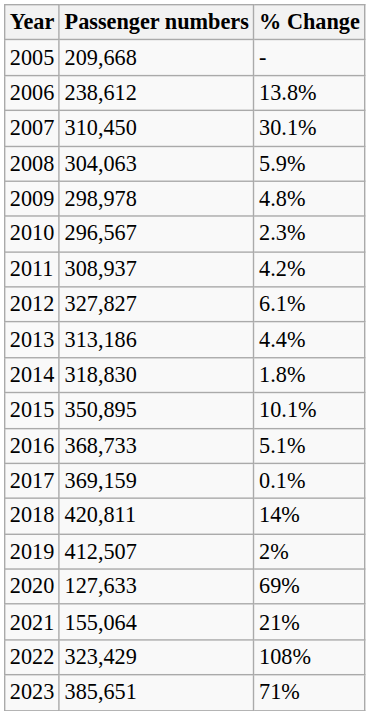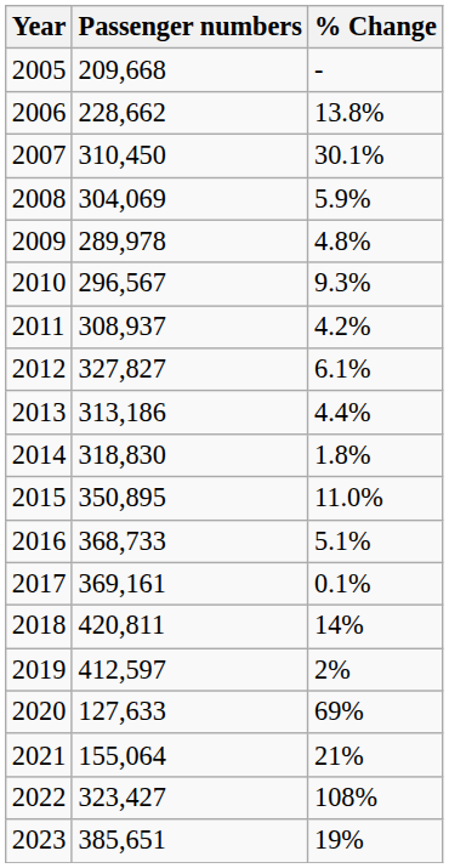 <table class="wikitable">
 <tr>
 <th>Year</th>
 <th>Passenger numbers</th>
 <th>% Change</th>
 </tr>
 <tr>
 <td>2005</td>
 <td>209,668</td>
 <td>-</td>
 </tr>
 <tr>
 <td>2006</td>
-<td>238,612</td>
+<td>228,662</td>
 <td>13.8%</td>
 </tr>
 <tr>
 <td>2007</td>
 <td>310,450</td>
 <td> 30.1%</td>
 </tr>
 <tr>
 <td>2008</td>
-<td>304,063</td>
+<td>304,069</td>
 <td> 5.9%</td>
 </tr>
 <tr>
 <td>2009</td>
-<td>298,978</td>
+<td>289,978</td>
 <td> 4.8%</td>
 </tr>
 <tr>
 <td>2010</td>
 <td>296,567</td>
-<td> 2.3%</td>
+<td> 9.3%</td>
 </tr>
 <tr>
 <td>2011</td>
 <td>308,937</td>
 <td> 4.2%</td>
 </tr>
 <tr>
 <td>2012</td>
 <td>327,827</td>
 <td> 6.1%</td>
 </tr>
 <tr>
 <td>2013</td>
 <td>313,186</td>
 <td> 4.4%</td>
 </tr>
 <tr>
 <td>2014</td>
 <td>318,830</td>
 <td> 1.8%</td>
 </tr>
 <tr>
 <td>2015</td>
 <td>350,895</td>
-<td> 10.1%</td>
+<td> 11.0%</td>
 </tr>
 <tr>
 <td>2016</td>
 <td>368,733</td>
 <td> 5.1%</td>
 </tr>
 <tr>
 <td>2017</td>
-<td>369,159</td>
+<td>369,161</td>
 <td> 0.1%</td>
 </tr>
 <tr>
 <td>2018</td>
 <td>420,811</td>
 <td> 14%</td>
 </tr>
 <tr>
 <td>2019</td>
-<td>412,507</td>
+<td>412,597</td>
 <td> 2%</td>
 </tr>
 <tr>
 <td>2020</td>
 <td>127,633</td>
 <td> 69%</td>
 </tr>
 <tr>
 <td>2021</td>
 <td>155,064</td>
 <td> 21%</td>
 </tr>
 <tr>
 <td>2022</td>
-<td>323,429</td>
+<td>323,427</td>
 <td>108%</td>
 </tr>
 <tr>
 <td>2023</td>
 <td>385,651</td>
-<td> 71%</td>
+<td> 19%</td>
 </tr>
 </table>
